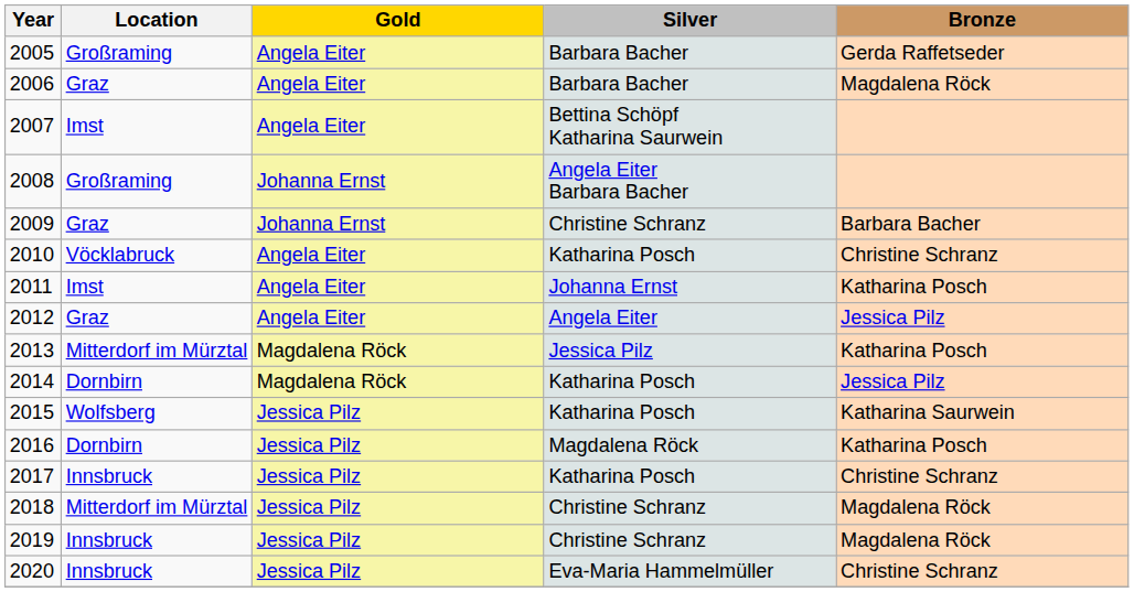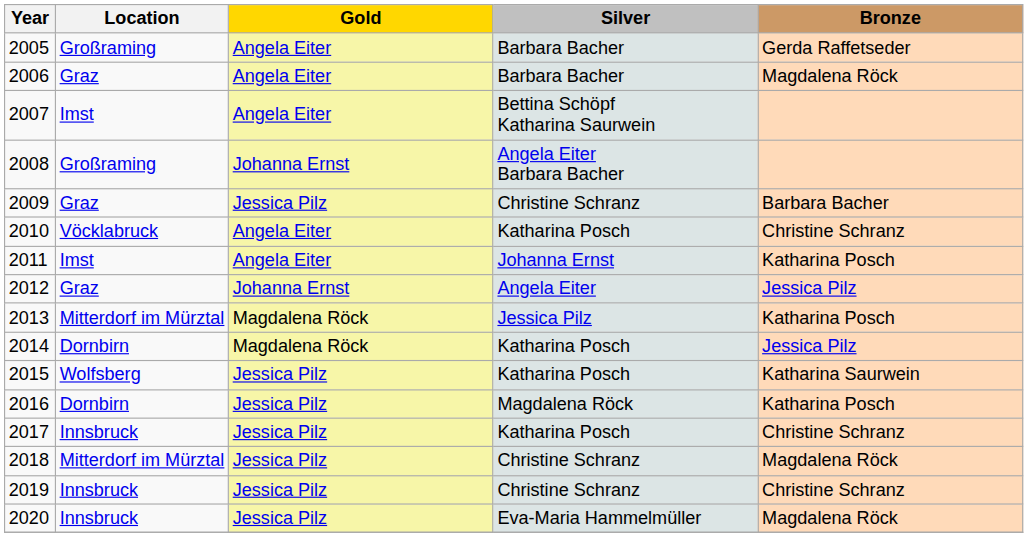 <table class="wikitable sortable">
 <tr>
 <th class="hintergrundfarbe6" style="width:5%;">Year</th>
 <th class="hintergrundfarbe6" style="width:17%;">Location</th>
 <th style="background-color:gold; width:26%;">Gold</th>
 <th style="background-color:silver; width:26%;">Silver</th>
 <th style="background-color:#CC9966; width:26%;">Bronze</th>
 </tr>
 <tr>
 <td>2005</td>
 <td><a href='#'>Großraming</a></td>
 <td bgcolor="#F7F6A8"><a href='#'>Angela Eiter</a></td>
 <td bgcolor="#DCE5E5">Barbara Bacher</td>
 <td bgcolor="#FFDAB9">Gerda Raffetseder</td>
 </tr>
 <tr>
 <td>2006</td>
 <td><a href='#'>Graz</a></td>
 <td bgcolor="#F7F6A8"><a href='#'>Angela Eiter</a></td>
 <td bgcolor="#DCE5E5">Barbara Bacher</td>
 <td bgcolor="#FFDAB9">Magdalena Röck</td>
 </tr>
 <tr>
 <td>2007</td>
 <td><a href='#'>Imst</a></td>
 <td bgcolor="#F7F6A8"><a href='#'>Angela Eiter</a></td>
 <td bgcolor="#DCE5E5">Bettina Schöpf <br> Katharina Saurwein</td>
 <td bgcolor="#FFDAB9"></td>
 </tr>
 <tr>
 <td>2008</td>
 <td><a href='#'>Großraming</a></td>
 <td bgcolor="#F7F6A8"><a href='#'>Johanna Ernst</a></td>
 <td bgcolor="#DCE5E5"><a href='#'>Angela Eiter</a> <br> Barbara Bacher</td>
 <td bgcolor="#FFDAB9"></td>
 </tr>
 <tr>
 <td>2009</td>
 <td><a href='#'>Graz</a></td>
-<td bgcolor="#F7F6A8"><a href='#'>Johanna Ernst</a></td>
+<td bgcolor="#F7F6A8"><a href='#'>Jessica Pilz</a></td>
 <td bgcolor="#DCE5E5">Christine Schranz</td>
 <td bgcolor="#FFDAB9">Barbara Bacher</td>
 </tr>
 <tr>
 <td>2010</td>
 <td><a href='#'>Vöcklabruck</a></td>
 <td bgcolor="#F7F6A8"><a href='#'>Angela Eiter</a></td>
 <td bgcolor="#DCE5E5">Katharina Posch</td>
 <td bgcolor="#FFDAB9">Christine Schranz</td>
 </tr>
 <tr>
 <td>2011</td>
 <td><a href='#'>Imst</a></td>
 <td bgcolor="#F7F6A8"><a href='#'>Angela Eiter</a></td>
 <td bgcolor="#DCE5E5"><a href='#'>Johanna Ernst</a></td>
 <td bgcolor="#FFDAB9">Katharina Posch</td>
 </tr>
 <tr>
 <td>2012</td>
 <td><a href='#'>Graz</a></td>
-<td bgcolor="#F7F6A8"><a href='#'>Angela Eiter</a></td>
+<td bgcolor="#F7F6A8"><a href='#'>Johanna Ernst</a></td>
 <td bgcolor="#DCE5E5"><a href='#'>Angela Eiter</a></td>
 <td bgcolor="#FFDAB9"><a href='#'>Jessica Pilz</a></td>
 </tr>
 <tr>
 <td>2013</td>
 <td><a href='#'>Mitterdorf im Mürztal</a></td>
 <td bgcolor="#F7F6A8">Magdalena Röck</td>
 <td bgcolor="#DCE5E5"><a href='#'>Jessica Pilz</a></td>
 <td bgcolor="#FFDAB9">Katharina Posch</td>
 </tr>
 <tr>
 <td>2014</td>
 <td><a href='#'>Dornbirn</a></td>
 <td bgcolor="#F7F6A8">Magdalena Röck</td>
 <td bgcolor="#DCE5E5">Katharina Posch</td>
 <td bgcolor="#FFDAB9"><a href='#'>Jessica Pilz</a></td>
 </tr>
 <tr>
 <td>2015</td>
 <td><a href='#'>Wolfsberg</a></td>
 <td bgcolor="#F7F6A8"><a href='#'>Jessica Pilz</a></td>
 <td bgcolor="#DCE5E5">Katharina Posch</td>
 <td bgcolor="#FFDAB9">Katharina Saurwein</td>
 </tr>
 <tr>
 <td>2016</td>
 <td><a href='#'>Dornbirn</a></td>
 <td bgcolor="#F7F6A8"><a href='#'>Jessica Pilz</a></td>
 <td bgcolor="#DCE5E5">Magdalena Röck</td>
 <td bgcolor="#FFDAB9">Katharina Posch</td>
 </tr>
 <tr>
 <td>2017</td>
 <td><a href='#'>Innsbruck</a></td>
 <td bgcolor="#F7F6A8"><a href='#'>Jessica Pilz</a></td>
 <td bgcolor="#DCE5E5">Katharina Posch</td>
 <td bgcolor="#FFDAB9">Christine Schranz</td>
 </tr>
 <tr>
 <td>2018</td>
 <td><a href='#'>Mitterdorf im Mürztal</a></td>
 <td bgcolor="#F7F6A8"><a href='#'>Jessica Pilz</a></td>
 <td bgcolor="#DCE5E5">Christine Schranz</td>
 <td bgcolor="#FFDAB9">Magdalena Röck</td>
 </tr>
 <tr>
 <td>2019</td>
 <td><a href='#'>Innsbruck</a></td>
 <td bgcolor="#F7F6A8"><a href='#'>Jessica Pilz</a></td>
 <td bgcolor="#DCE5E5">Christine Schranz</td>
-<td bgcolor="#FFDAB9">Magdalena Röck</td>
+<td bgcolor="#FFDAB9">Christine Schranz</td>
 </tr>
 <tr>
 <td>2020</td>
 <td><a href='#'>Innsbruck</a></td>
 <td bgcolor="#F7F6A8"><a href='#'>Jessica Pilz</a></td>
 <td bgcolor="#DCE5E5">Eva-Maria Hammelmüller</td>
-<td bgcolor="#FFDAB9">Christine Schranz</td>
+<td bgcolor="#FFDAB9">Magdalena Röck</td>
 </tr>
 <tr>
 </tr>
 </table>
